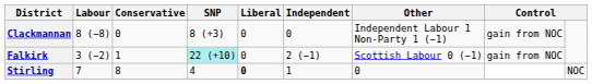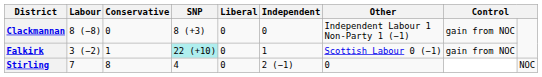 <table class="wikitable">
 <tr>
 <th scope="col">District</th>
 <th scope="col">Labour</th>
 <th scope="col">Conservative</th>
 <th scope="col">SNP</th>
 <th scope="col">Liberal</th>
 <th scope="col">Independent</th>
 <th scope="col">Other</th>
 <th scope="col" colspan=2>Control<br></th>
 </tr>
 <tr>
 <th scope="row" style="text-align: left;"><a href='#'>Clackmannan</a></th>
 <td>8 (−8)</td>
 <td>0</td>
 <td>8 (+3)</td>
 <td>0</td>
 <td>0</td>
 <td>Independent Labour 1<br>Non-Party 1 (−1)</td>
 <td> gain from NOC</td>
 </tr>
 <tr>
 <th scope="row" style="text-align: left;"><a href='#'>Falkirk</a></th>
 <td>3 (−2)</td>
 <td>1</td>
 <td style="background: paleturquoise;">22 (+10)</td>
 <td>0</td>
-<td>2 (−1)</td>
+<td>1</td>
 <td><a href='#'>Scottish Labour</a> 0 (−1)</td>
 <td> gain from NOC</td>
 </tr>
 <tr>
 <th scope="row" style="text-align: left;"><a href='#'>Stirling</a></th>
 <td>7</td>
 <td>8</td>
 <td>4</td>
-<td><strong>0</strong></td>
-<td>1</td>
+<td>0</td>
+<td>2 (−1)</td>
 <td>0</td>
 <td bgcolor=white></td>
 <td>NOC</td>
 </tr>
 </table>
